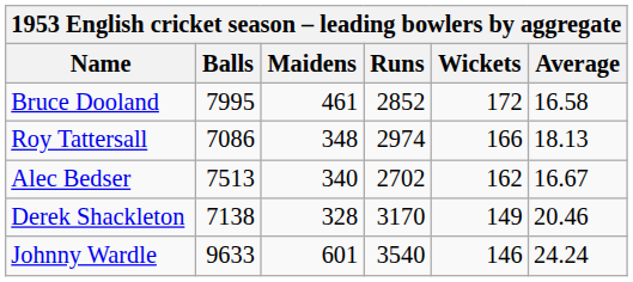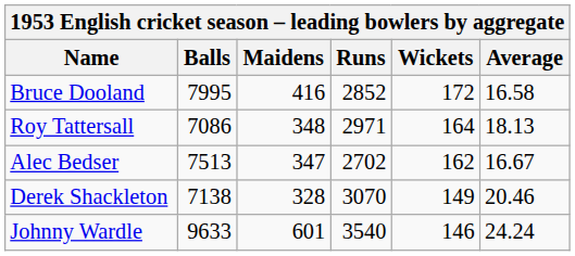 <table class="wikitable">
 <tr>
 <th bgcolor="#efefef" colspan="7">1953 English cricket season – leading bowlers by aggregate</th>
 </tr>
 <tr bgcolor="#efefef">
 <th>Name</th>
 <th>Balls</th>
 <th>Maidens</th>
 <th>Runs</th>
 <th>Wickets</th>
 <th>Average</th>
 </tr>
 <tr>
 <td><a href='#'>Bruce Dooland</a></td>
 <td align="right">7995</td>
-<td align="right">461</td>
+<td align="right">416</td>
 <td align="right">2852</td>
 <td align="right">172</td>
 <td>16.58</td>
 </tr>
 <tr>
 <td><a href='#'>Roy Tattersall</a></td>
 <td align="right">7086</td>
 <td align="right">348</td>
-<td align="right">2974</td>
-<td align="right">166</td>
+<td align="right">2971</td>
+<td align="right">164</td>
 <td>18.13</td>
 </tr>
 <tr>
 <td><a href='#'>Alec Bedser</a></td>
 <td align="right">7513</td>
-<td align="right">340</td>
+<td align="right">347</td>
 <td align="right">2702</td>
 <td align="right">162</td>
 <td>16.67</td>
 </tr>
 <tr>
 <td><a href='#'>Derek Shackleton</a></td>
 <td align="right">7138</td>
 <td align="right">328</td>
-<td align="right">3170</td>
+<td align="right">3070</td>
 <td align="right">149</td>
 <td>20.46</td>
 </tr>
 <tr>
 <td><a href='#'>Johnny Wardle</a></td>
 <td align="right">9633</td>
 <td align="right">601</td>
 <td align="right">3540</td>
 <td align="right">146</td>
 <td>24.24</td>
 </tr>
 </table>
